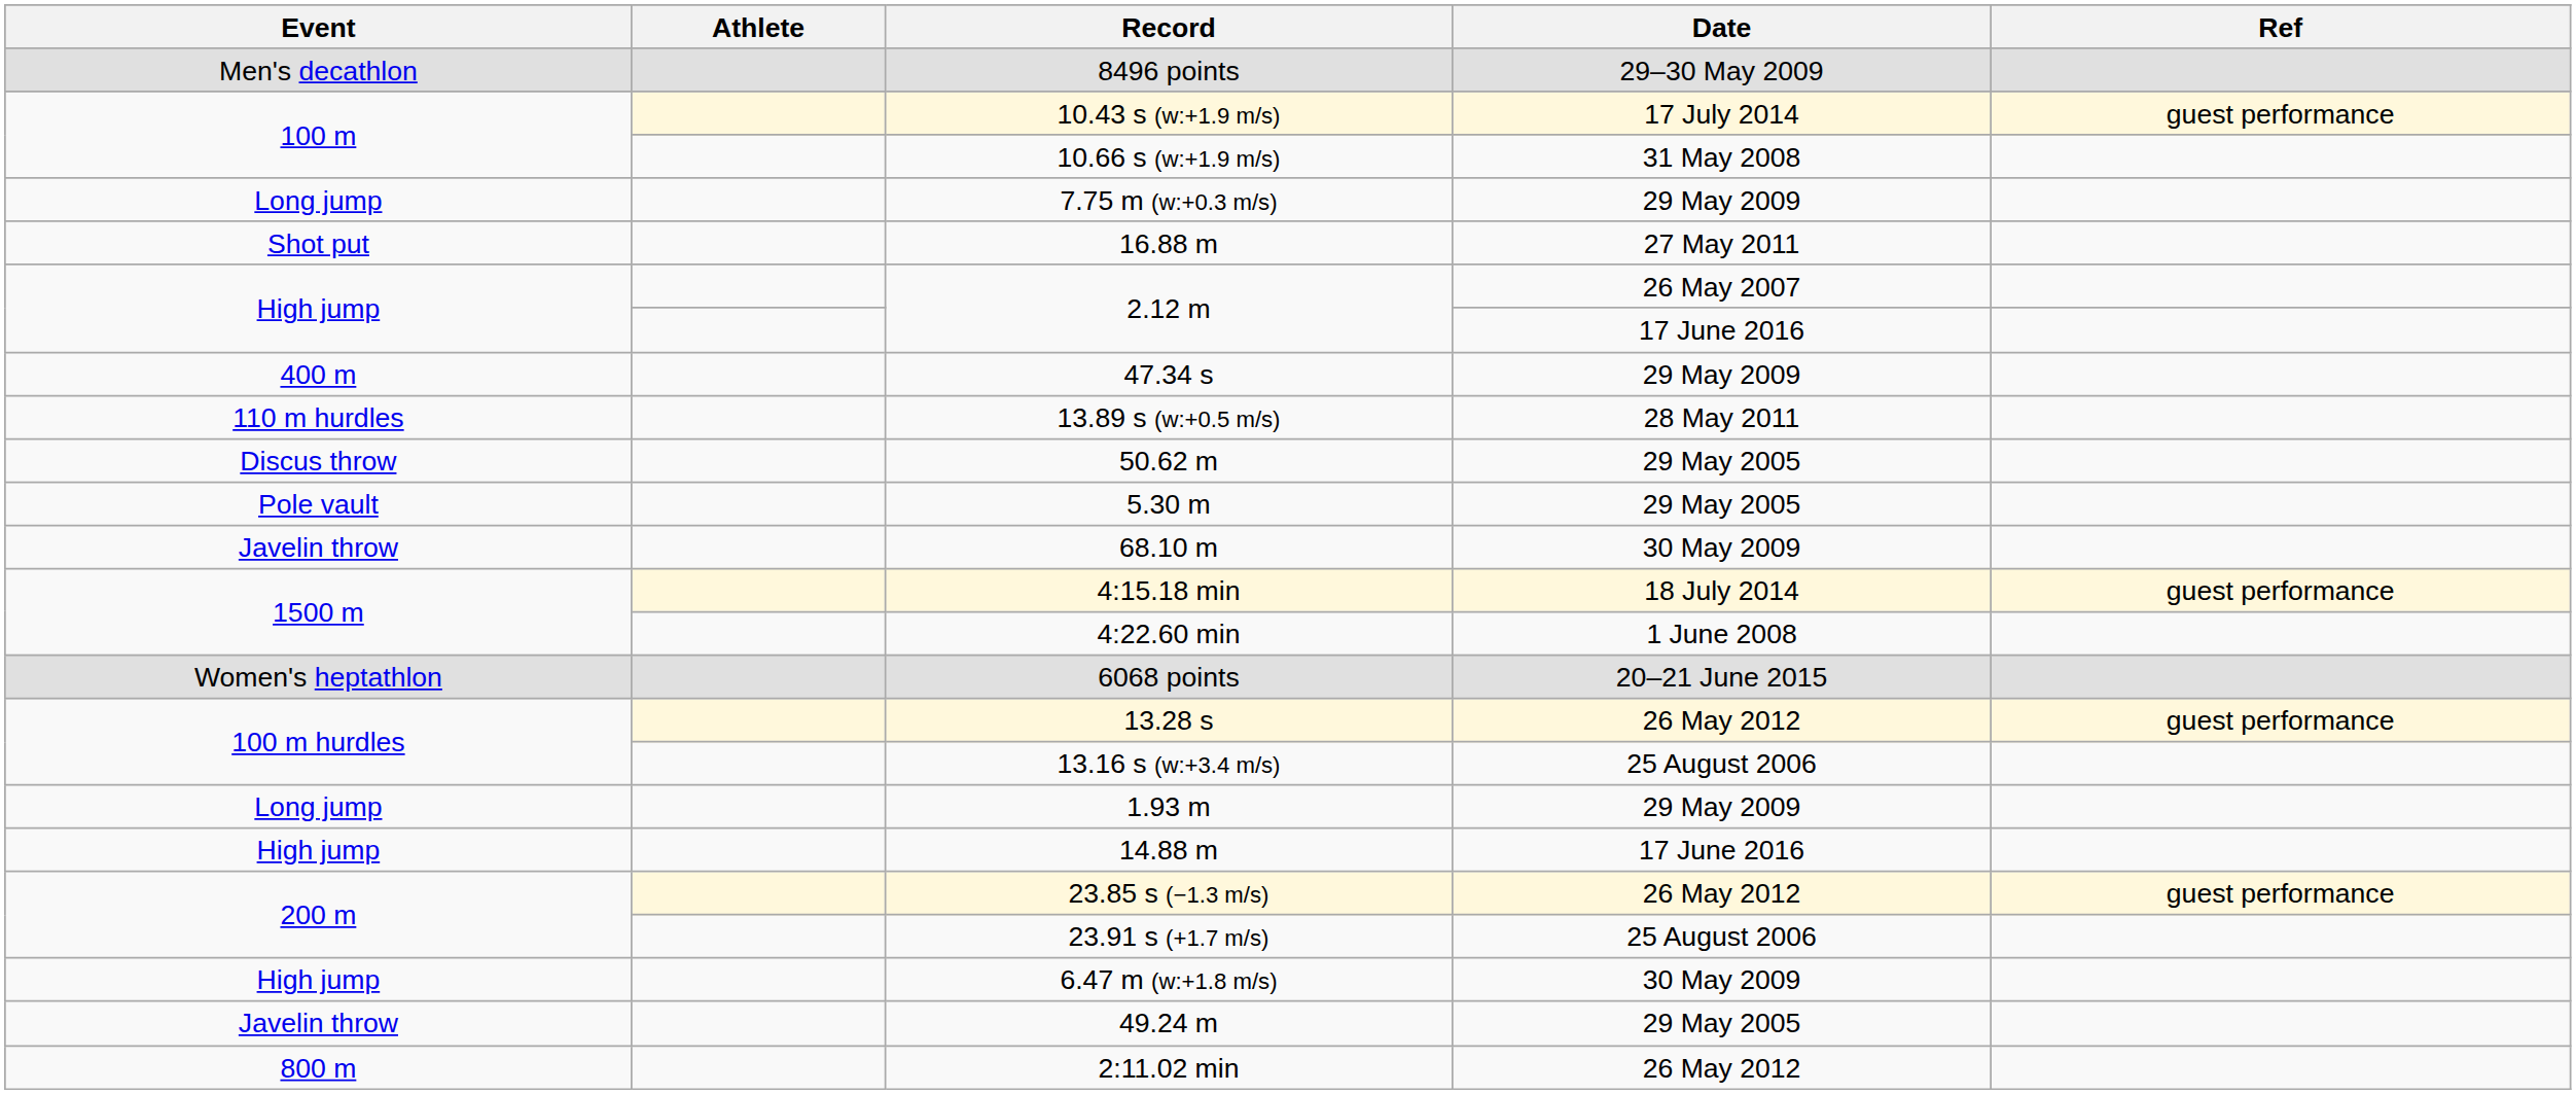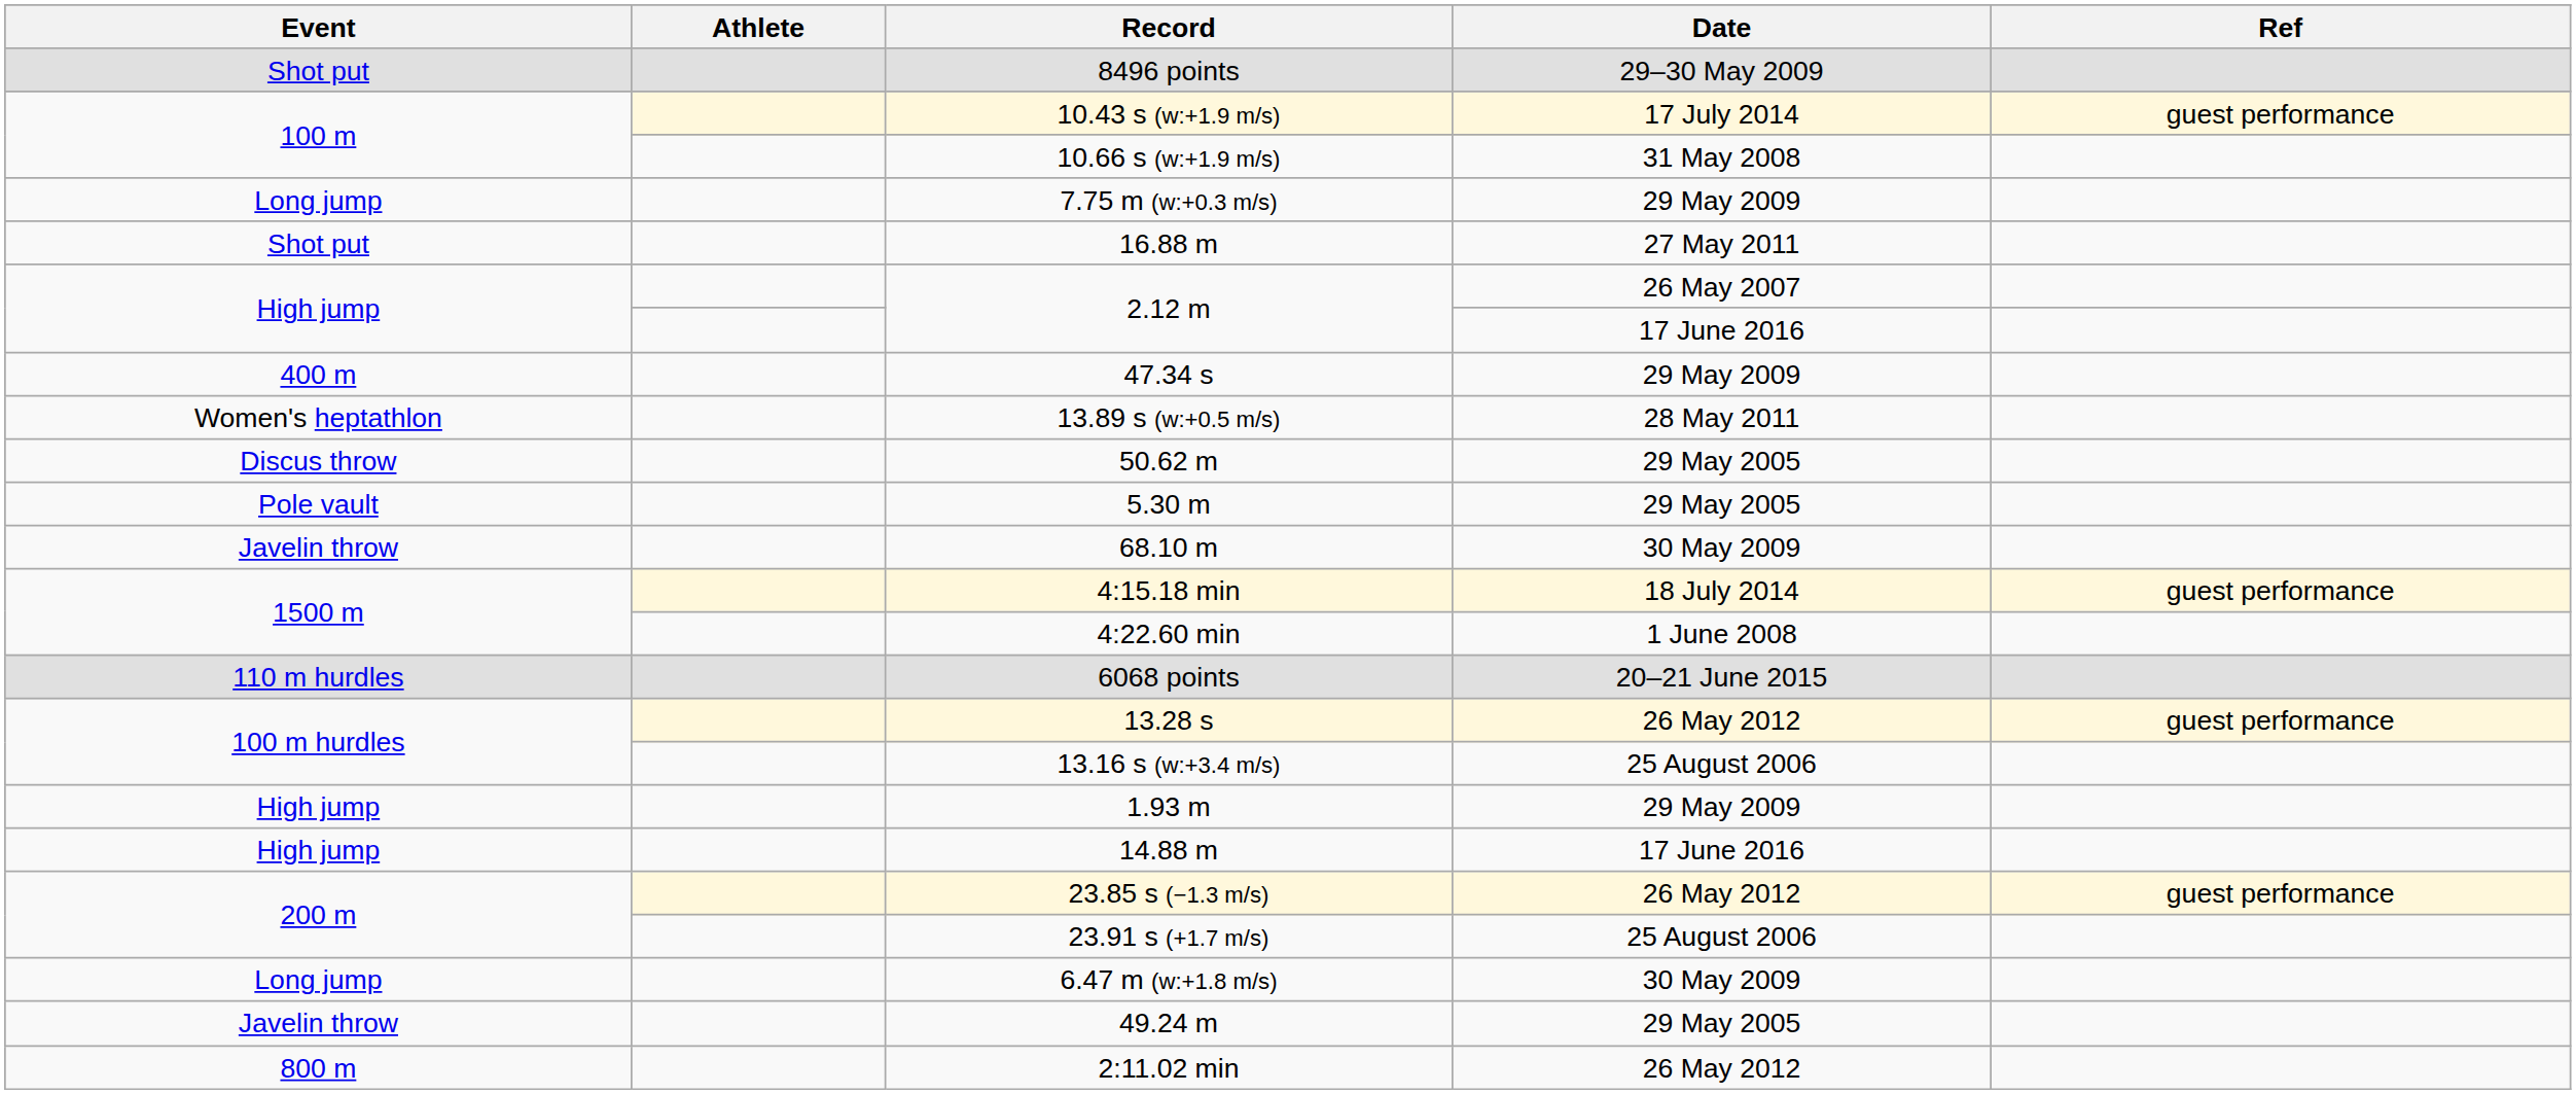 <table class="wikitable" style=" text-align:center; font-size:95%;" width="90%">
 <tr>
 <th>Event</th>
 <th>Athlete</th>
 <th>Record</th>
 <th>Date</th>
 <th>Ref</th>
 </tr>
 <tr bgcolor="#e0e0e0">
-<td>Men's <a href='#'>decathlon</a></td>
+<td><a href='#'>Shot put</a></td>
 <td></td>
 <td>8496 points</td>
 <td>29–30 May 2009</td>
 <td></td>
 </tr>
 <tr>
 <td rowspan=2><a href='#'>100 m</a></td>
 <td style="background-color:CornSilk"></td>
 <td style="background-color:CornSilk">10.43 s <small>(w:+1.9 m/s)</small></td>
 <td style="background-color:CornSilk">17 July 2014</td>
 <td style="background-color:CornSilk">guest performance</td>
 </tr>
 <tr>
 <td></td>
 <td>10.66 s <small>(w:+1.9 m/s)</small></td>
 <td>31 May 2008</td>
 <td></td>
 </tr>
 <tr>
 <td><a href='#'>Long jump</a></td>
 <td></td>
 <td>7.75 m <small>(w:+0.3 m/s)</small></td>
 <td>29 May 2009</td>
 <td></td>
 </tr>
 <tr>
 <td><a href='#'>Shot put</a></td>
 <td></td>
 <td>16.88 m</td>
 <td>27 May 2011</td>
 <td></td>
 </tr>
 <tr>
 <td rowspan=2><a href='#'>High jump</a></td>
 <td></td>
 <td rowspan=2>2.12 m</td>
 <td>26 May 2007</td>
 <td></td>
 </tr>
 <tr>
 <td></td>
 <td>17 June 2016</td>
 <td></td>
 </tr>
 <tr>
 <td><a href='#'>400 m</a></td>
 <td></td>
 <td>47.34 s</td>
 <td>29 May 2009</td>
 <td></td>
 </tr>
 <tr>
-<td><a href='#'>110 m hurdles</a></td>
+<td>Women's <a href='#'>heptathlon</a></td>
 <td></td>
 <td>13.89 s <small>(w:+0.5 m/s)</small></td>
 <td>28 May 2011</td>
 <td></td>
 </tr>
 <tr>
 <td><a href='#'>Discus throw</a></td>
 <td></td>
 <td>50.62 m</td>
 <td>29 May 2005</td>
 <td></td>
 </tr>
 <tr>
 <td><a href='#'>Pole vault</a></td>
 <td></td>
 <td>5.30 m</td>
 <td>29 May 2005</td>
 <td></td>
 </tr>
 <tr>
 <td><a href='#'>Javelin throw</a></td>
 <td></td>
 <td>68.10 m</td>
 <td>30 May 2009</td>
 <td></td>
 </tr>
 <tr>
 <td rowspan=2><a href='#'>1500 m</a></td>
 <td style="background-color:CornSilk"></td>
 <td style="background-color:CornSilk">4:15.18 min</td>
 <td style="background-color:CornSilk">18 July 2014</td>
 <td style="background-color:CornSilk">guest performance</td>
 </tr>
 <tr>
 <td></td>
 <td>4:22.60 min</td>
 <td>1 June 2008</td>
 <td></td>
 </tr>
 <tr bgcolor="#e0e0e0">
-<td>Women's <a href='#'>heptathlon</a></td>
+<td><a href='#'>110 m hurdles</a></td>
 <td></td>
 <td>6068 points</td>
 <td>20–21 June 2015</td>
 <td></td>
 </tr>
 <tr>
 <td rowspan=2><a href='#'>100 m hurdles</a></td>
 <td style="background-color:CornSilk"></td>
 <td style="background-color:CornSilk">13.28 s</td>
 <td style="background-color:CornSilk">26 May 2012</td>
 <td style="background-color:CornSilk">guest performance</td>
 </tr>
 <tr>
 <td></td>
 <td>13.16 s <small>(w:+3.4 m/s)</small></td>
 <td>25 August 2006</td>
 <td></td>
 </tr>
 <tr>
-<td><a href='#'>Long jump</a></td>
+<td><a href='#'>High jump</a></td>
 <td></td>
 <td>1.93 m</td>
 <td>29 May 2009</td>
 <td></td>
 </tr>
 <tr>
 <td><a href='#'>High jump</a></td>
 <td></td>
 <td>14.88 m</td>
 <td>17 June 2016</td>
 <td></td>
 </tr>
 <tr>
 <td rowspan=2><a href='#'>200 m</a></td>
 <td style="background-color:CornSilk"></td>
 <td style="background-color:CornSilk">23.85 s <small>(−1.3 m/s)</small></td>
 <td style="background-color:CornSilk">26 May 2012</td>
 <td style="background-color:CornSilk">guest performance</td>
 </tr>
 <tr>
 <td></td>
 <td>23.91 s <small>(+1.7 m/s)</small></td>
 <td>25 August 2006</td>
 <td></td>
 </tr>
 <tr>
-<td><a href='#'>High jump</a></td>
+<td><a href='#'>Long jump</a></td>
 <td></td>
 <td>6.47 m <small>(w:+1.8 m/s)</small></td>
 <td>30 May 2009</td>
 <td></td>
 </tr>
 <tr>
 <td><a href='#'>Javelin throw</a></td>
 <td></td>
 <td>49.24 m</td>
 <td>29 May 2005</td>
 <td></td>
 </tr>
 <tr>
 <td><a href='#'>800 m</a></td>
 <td></td>
 <td>2:11.02 min</td>
 <td>26 May 2012</td>
 <td></td>
 </tr>
 </table>
